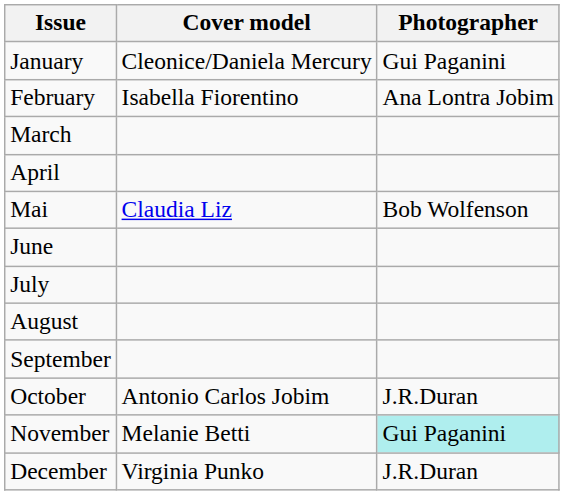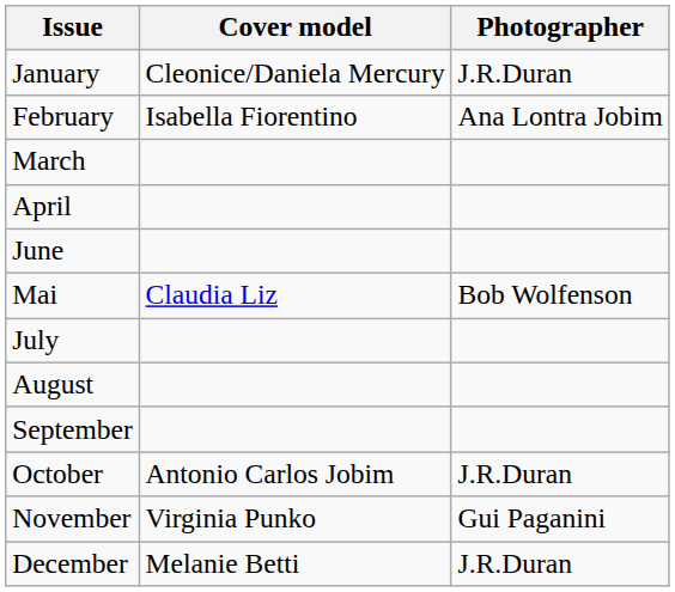 <table class="wikitable">
 <tr>
 <th>Issue</th>
 <th>Cover model</th>
 <th>Photographer</th>
 </tr>
 <tr>
 <td>January</td>
 <td>Cleonice/Daniela Mercury</td>
-<td>Gui Paganini</td>
+<td>J.R.Duran</td>
 </tr>
 <tr>
 <td>February</td>
 <td>Isabella Fiorentino</td>
 <td>Ana Lontra Jobim</td>
 </tr>
 <tr>
 <td>March</td>
 <td></td>
 <td></td>
 </tr>
 <tr>
 <td>April</td>
 <td></td>
 <td></td>
 </tr>
 <tr>
+<td>June</td>
+<td></td>
+<td></td>
+</tr>
+<tr>
 <td>Mai</td>
 <td><a href='#'>Claudia Liz</a></td>
 <td>Bob Wolfenson</td>
-</tr>
-<tr>
-<td>June</td>
-<td></td>
-<td></td>
 </tr>
 <tr>
 <td>July</td>
 <td></td>
 <td></td>
 </tr>
 <tr>
 <td>August</td>
 <td></td>
 <td></td>
 </tr>
 <tr>
 <td>September</td>
 <td></td>
 <td></td>
 </tr>
 <tr>
 <td>October</td>
 <td>Antonio Carlos Jobim</td>
 <td>J.R.Duran</td>
 </tr>
 <tr>
 <td>November</td>
-<td>Melanie Betti</td>
-<td style="background: paleturquoise;">Gui Paganini</td>
+<td>Virginia Punko</td>
+<td>Gui Paganini</td>
 </tr>
 <tr>
 <td>December</td>
-<td>Virginia Punko</td>
+<td>Melanie Betti</td>
 <td>J.R.Duran</td>
 </tr>
 </table>
